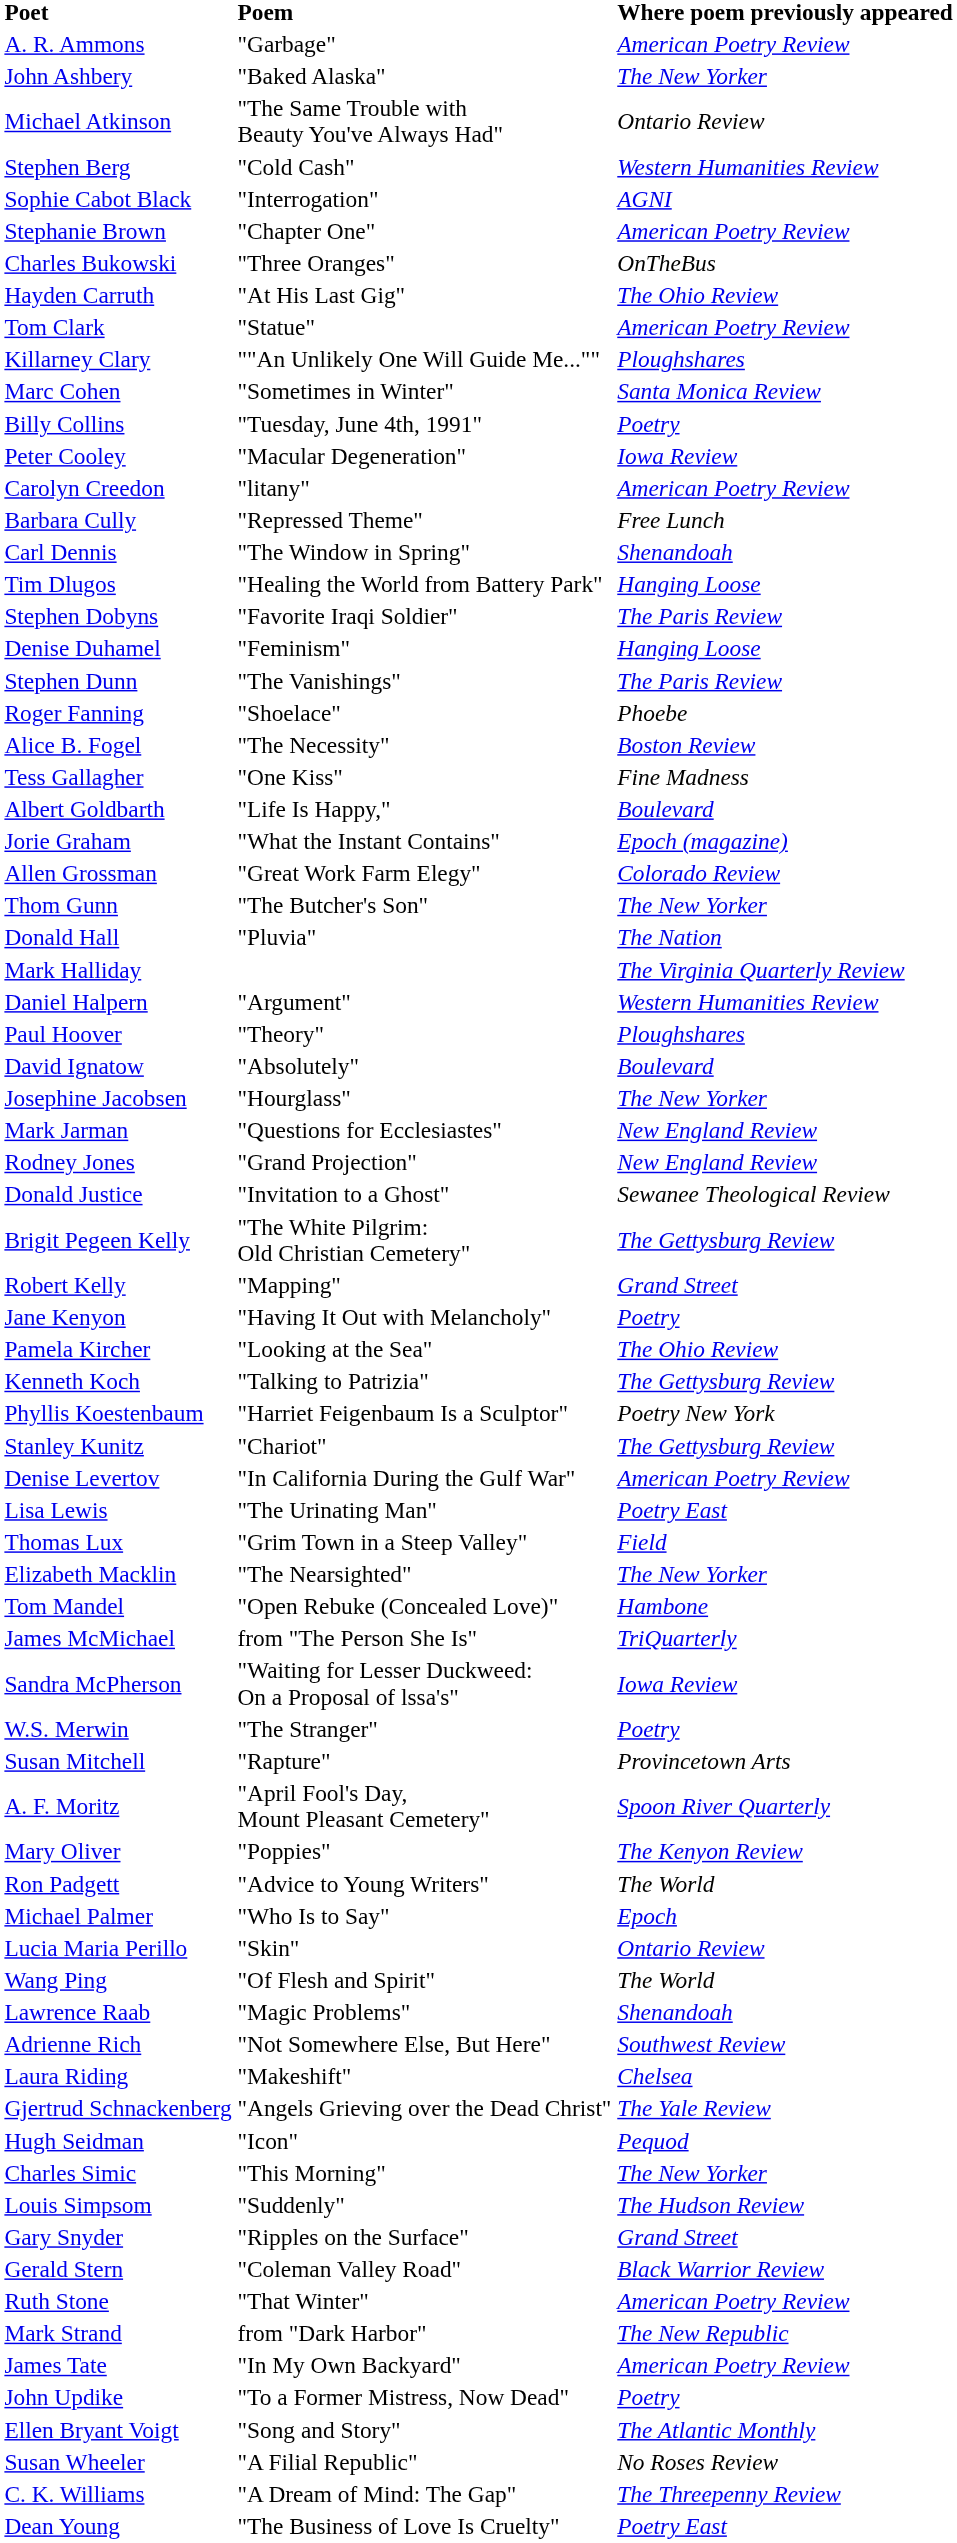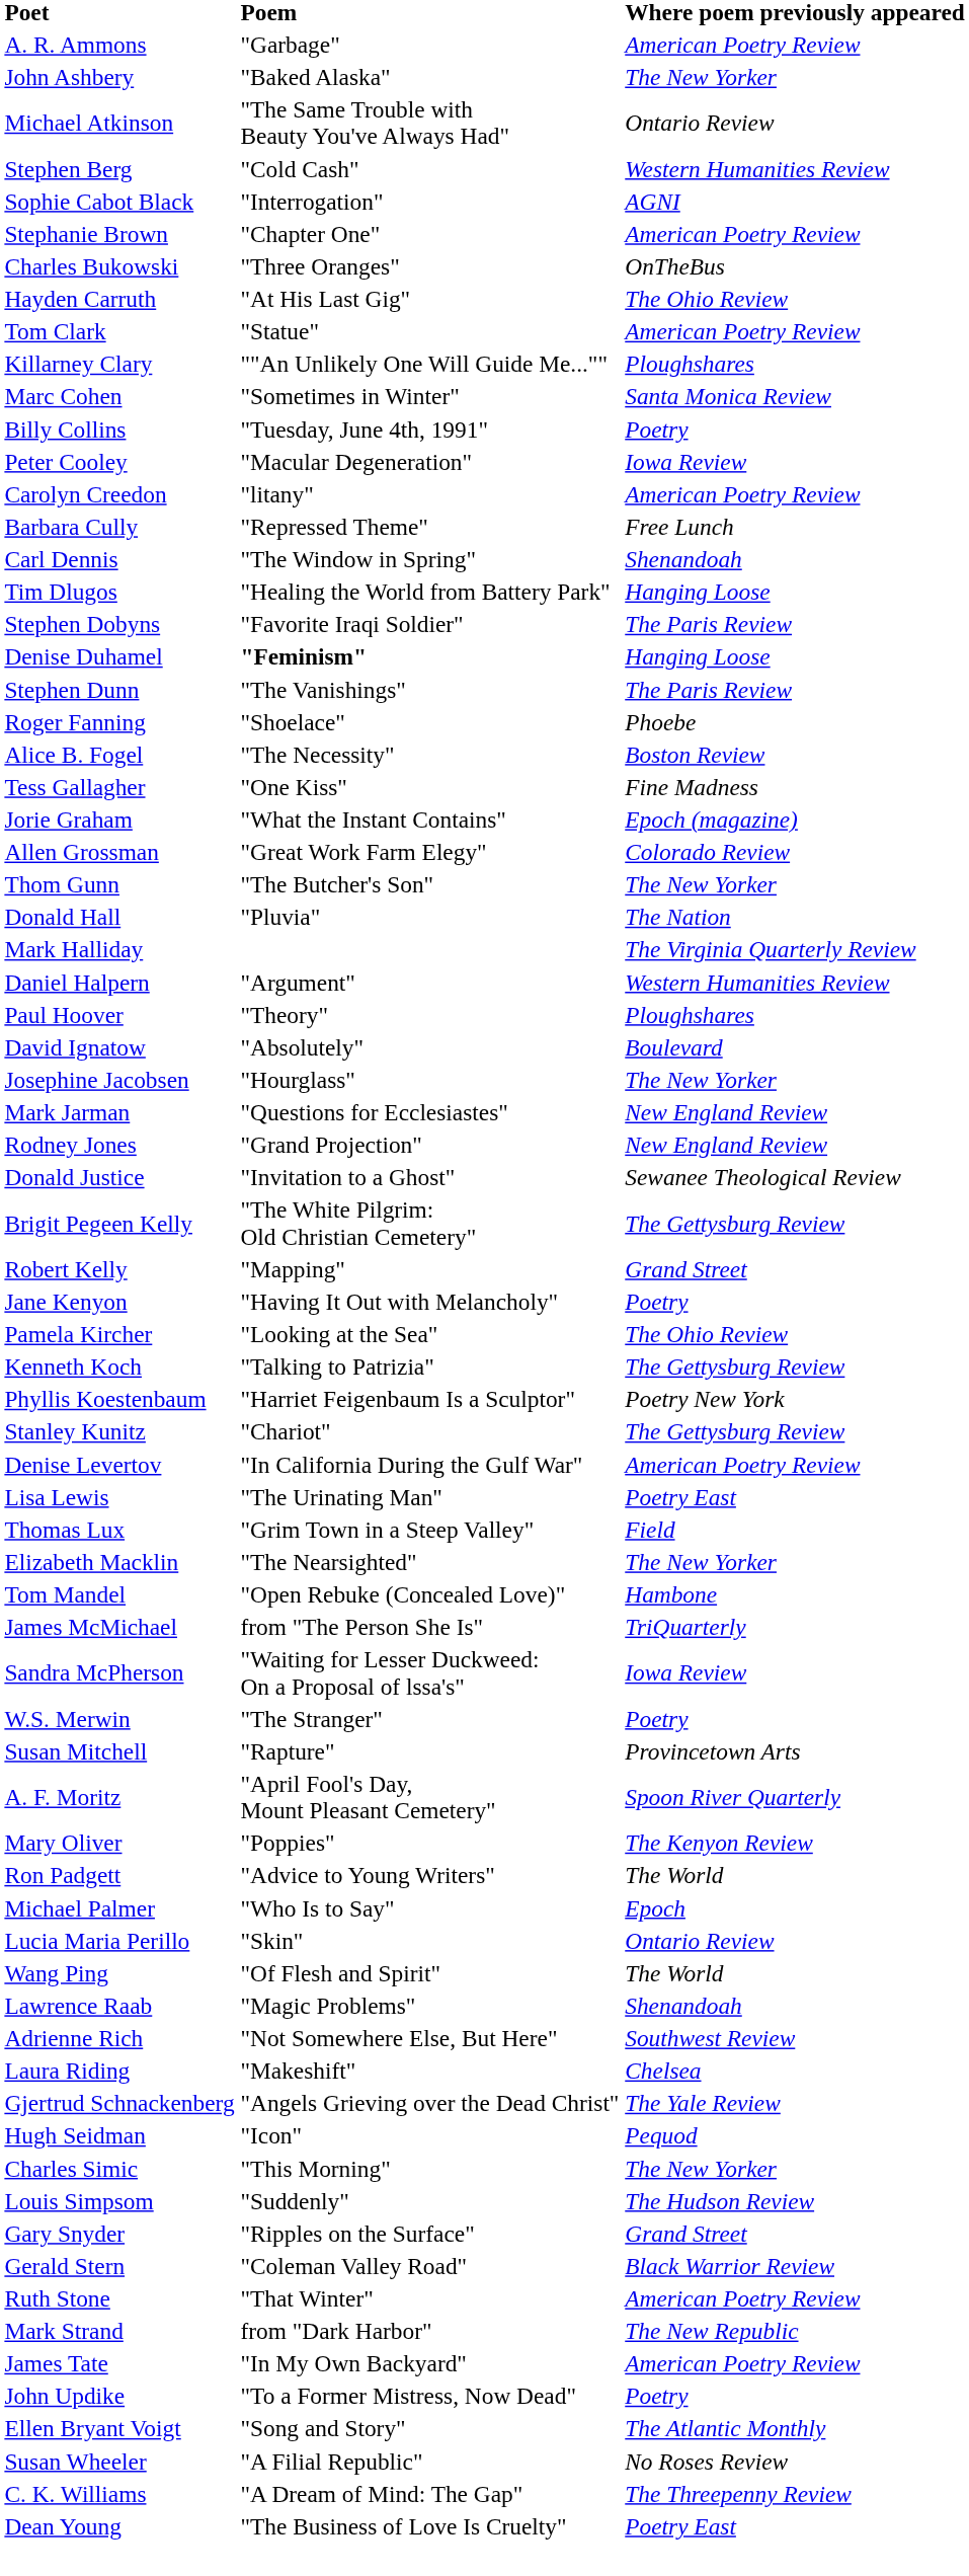 <table>
 <tr>
 <td><strong>Poet</strong></td>
 <td><strong>Poem</strong></td>
 <td><strong>Where poem previously appeared</strong></td>
 </tr>
 <tr>
 <td><a href='#'>A. R. Ammons</a></td>
 <td>"Garbage"</td>
 <td><em><a href='#'>American Poetry Review</a></em></td>
 </tr>
 <tr>
 <td><a href='#'>John Ashbery</a></td>
 <td>"Baked Alaska"</td>
 <td><em><a href='#'>The New Yorker</a></em></td>
 </tr>
 <tr>
 <td><a href='#'>Michael Atkinson</a></td>
 <td>"The Same Trouble with<br> Beauty You've Always Had"</td>
 <td><em>Ontario Review</em></td>
 </tr>
 <tr>
 <td><a href='#'>Stephen Berg</a></td>
 <td>"Cold Cash"</td>
 <td><em><a href='#'>Western Humanities Review</a></em></td>
 </tr>
 <tr>
 <td><a href='#'>Sophie Cabot Black</a></td>
 <td>"Interrogation"</td>
 <td><em><a href='#'>AGNI</a></em></td>
 </tr>
 <tr>
 <td><a href='#'>Stephanie Brown</a></td>
 <td>"Chapter One"</td>
 <td><em><a href='#'>American Poetry Review</a></em></td>
 </tr>
 <tr>
 <td><a href='#'>Charles Bukowski</a></td>
 <td>"Three Oranges"</td>
 <td><em>OnTheBus</em></td>
 </tr>
 <tr>
 <td><a href='#'>Hayden Carruth</a></td>
 <td>"At His Last Gig"</td>
 <td><em><a href='#'>The Ohio Review</a></em></td>
 </tr>
 <tr>
 <td><a href='#'>Tom Clark</a></td>
 <td>"Statue"</td>
 <td><em><a href='#'>American Poetry Review</a></em></td>
 </tr>
 <tr>
 <td><a href='#'>Killarney Clary</a></td>
 <td>""An Unlikely One Will Guide Me...""</td>
 <td><em><a href='#'>Ploughshares</a></em></td>
 </tr>
 <tr>
 <td><a href='#'>Marc Cohen</a></td>
 <td>"Sometimes in Winter"</td>
 <td><em><a href='#'>Santa Monica Review</a></em></td>
 </tr>
 <tr>
 <td><a href='#'>Billy Collins</a></td>
 <td>"Tuesday, June 4th, 1991"</td>
 <td><em><a href='#'>Poetry</a></em></td>
 </tr>
 <tr>
 <td><a href='#'>Peter Cooley</a></td>
 <td>"Macular Degeneration"</td>
 <td><em><a href='#'>Iowa Review</a></em></td>
 </tr>
 <tr>
 <td><a href='#'>Carolyn Creedon</a></td>
 <td>"litany"</td>
 <td><em><a href='#'>American Poetry Review</a></em></td>
 </tr>
 <tr>
 <td><a href='#'>Barbara Cully</a></td>
 <td>"Repressed Theme"</td>
 <td><em>Free Lunch</em></td>
 </tr>
 <tr>
 <td><a href='#'>Carl Dennis</a></td>
 <td>"The Window in Spring"</td>
 <td><em><a href='#'>Shenandoah</a></em></td>
 </tr>
 <tr>
 <td><a href='#'>Tim Dlugos</a></td>
 <td>"Healing the World from Battery Park"</td>
 <td><em><a href='#'>Hanging Loose</a></em></td>
 </tr>
 <tr>
 <td><a href='#'>Stephen Dobyns</a></td>
 <td>"Favorite Iraqi Soldier"</td>
 <td><em><a href='#'>The Paris Review</a></em></td>
 </tr>
 <tr>
 <td><a href='#'>Denise Duhamel</a></td>
-<td>"Feminism"</td>
+<td><strong>"Feminism"</strong></td>
 <td><em><a href='#'>Hanging Loose</a></em></td>
 </tr>
 <tr>
 <td><a href='#'>Stephen Dunn</a></td>
 <td>"The Vanishings"</td>
 <td><em><a href='#'>The Paris Review</a></em></td>
 </tr>
 <tr>
 <td><a href='#'>Roger Fanning</a></td>
 <td>"Shoelace"</td>
 <td><em>Phoebe</em></td>
 </tr>
 <tr>
 <td><a href='#'>Alice B. Fogel</a></td>
 <td>"The Necessity"</td>
 <td><em><a href='#'>Boston Review</a></em></td>
 </tr>
 <tr>
 <td><a href='#'>Tess Gallagher</a></td>
 <td>"One Kiss"</td>
 <td><em>Fine Madness</em></td>
-</tr>
-<tr>
-<td><a href='#'>Albert Goldbarth</a></td>
-<td>"Life Is Happy,"</td>
-<td><em><a href='#'>Boulevard</a></em></td>
 </tr>
 <tr>
 <td><a href='#'>Jorie Graham</a></td>
 <td>"What the Instant Contains"</td>
 <td><em><a href='#'>Epoch (magazine)</a></em></td>
 </tr>
 <tr>
 <td><a href='#'>Allen Grossman</a></td>
 <td>"Great Work Farm Elegy"</td>
 <td><em><a href='#'>Colorado Review</a></em></td>
 </tr>
 <tr>
 <td><a href='#'>Thom Gunn</a></td>
 <td>"The Butcher's Son"</td>
 <td><em><a href='#'>The New Yorker</a></em></td>
 </tr>
 <tr>
 <td><a href='#'>Donald Hall</a></td>
 <td>"Pluvia"</td>
 <td><em><a href='#'>The Nation</a></em></td>
 </tr>
 <tr>
 <td><a href='#'>Mark Halliday</a></td>
 <td></td>
 <td><em><a href='#'>The Virginia Quarterly Review</a></em></td>
 </tr>
 <tr>
 <td><a href='#'>Daniel Halpern</a></td>
 <td>"Argument"</td>
 <td><em><a href='#'>Western Humanities Review</a></em></td>
 </tr>
 <tr>
 <td><a href='#'>Paul Hoover</a></td>
 <td>"Theory"</td>
 <td><em><a href='#'>Ploughshares</a></em></td>
 </tr>
 <tr>
 <td><a href='#'>David Ignatow</a></td>
 <td>"Absolutely"</td>
 <td><em><a href='#'>Boulevard</a></em></td>
 </tr>
 <tr>
 <td><a href='#'>Josephine Jacobsen</a></td>
 <td>"Hourglass"</td>
 <td><em><a href='#'>The New Yorker</a></em></td>
 </tr>
 <tr>
 <td><a href='#'>Mark Jarman</a></td>
 <td>"Questions for Ecclesiastes"</td>
 <td><em><a href='#'>New England Review</a></em></td>
 </tr>
 <tr>
 <td><a href='#'>Rodney Jones</a></td>
 <td>"Grand Projection"</td>
 <td><em><a href='#'>New England Review</a></em></td>
 </tr>
 <tr>
 <td><a href='#'>Donald Justice</a></td>
 <td>"Invitation to a Ghost"</td>
 <td><em>Sewanee Theological Review</em></td>
 </tr>
 <tr>
 <td><a href='#'>Brigit Pegeen Kelly</a></td>
 <td>"The White Pilgrim:<br> Old Christian Cemetery"</td>
 <td><em><a href='#'>The Gettysburg Review</a></em></td>
 </tr>
 <tr>
 <td><a href='#'>Robert Kelly</a></td>
 <td>"Mapping"</td>
 <td><em><a href='#'>Grand Street</a></em></td>
 </tr>
 <tr>
 <td><a href='#'>Jane Kenyon</a></td>
 <td>"Having It Out with Melancholy"</td>
 <td><em><a href='#'>Poetry</a></em></td>
 </tr>
 <tr>
 <td><a href='#'>Pamela Kircher</a></td>
 <td>"Looking at the Sea"</td>
 <td><em><a href='#'>The Ohio Review</a></em></td>
 </tr>
 <tr>
 <td><a href='#'>Kenneth Koch</a></td>
 <td>"Talking to Patrizia"</td>
 <td><em><a href='#'>The Gettysburg Review</a></em></td>
 </tr>
 <tr>
 <td><a href='#'>Phyllis Koestenbaum</a></td>
 <td>"Harriet Feigenbaum Is a Sculptor"</td>
 <td><em>Poetry New York</em></td>
 </tr>
 <tr>
 <td><a href='#'>Stanley Kunitz</a></td>
 <td>"Chariot"</td>
 <td><em><a href='#'>The Gettysburg Review</a></em></td>
 </tr>
 <tr>
 <td><a href='#'>Denise Levertov</a></td>
 <td>"In California During the Gulf War"</td>
 <td><em><a href='#'>American Poetry Review</a></em></td>
 </tr>
 <tr>
 <td><a href='#'>Lisa Lewis</a></td>
 <td>"The Urinating Man"</td>
 <td><em><a href='#'>Poetry East</a></em></td>
 </tr>
 <tr>
 <td><a href='#'>Thomas Lux</a></td>
 <td>"Grim Town in a Steep Valley"</td>
 <td><em><a href='#'>Field</a></em></td>
 </tr>
 <tr>
 <td><a href='#'>Elizabeth Macklin</a></td>
 <td>"The Nearsighted"</td>
 <td><em><a href='#'>The New Yorker</a></em></td>
 </tr>
 <tr>
 <td><a href='#'>Tom Mandel</a></td>
 <td>"Open Rebuke (Concealed Love)"</td>
 <td><em><a href='#'>Hambone</a></em></td>
 </tr>
 <tr>
 <td><a href='#'>James McMichael</a></td>
 <td>from "The Person She Is"</td>
 <td><em><a href='#'>TriQuarterly</a></em></td>
 </tr>
 <tr>
 <td><a href='#'>Sandra McPherson</a></td>
 <td>"Waiting for Lesser Duckweed:<br> On a Proposal of lssa's"</td>
 <td><em><a href='#'>Iowa Review</a></em></td>
 </tr>
 <tr>
 <td><a href='#'>W.S. Merwin</a></td>
 <td>"The Stranger"</td>
 <td><em><a href='#'>Poetry</a></em></td>
 </tr>
 <tr>
 <td><a href='#'>Susan Mitchell</a></td>
 <td>"Rapture"</td>
 <td><em>Provincetown Arts</em></td>
 </tr>
 <tr>
 <td><a href='#'>A. F. Moritz</a></td>
 <td>"April Fool's Day,<br> Mount Pleasant Cemetery"</td>
 <td><em><a href='#'>Spoon River Quarterly</a></em></td>
 </tr>
 <tr>
 <td><a href='#'>Mary Oliver</a></td>
 <td>"Poppies"</td>
 <td><em><a href='#'>The Kenyon Review</a></em></td>
 </tr>
 <tr>
 <td><a href='#'>Ron Padgett</a></td>
 <td>"Advice to Young Writers"</td>
 <td><em>The World</em></td>
 </tr>
 <tr>
 <td><a href='#'>Michael Palmer</a></td>
 <td>"Who Is to Say"</td>
 <td><em><a href='#'>Epoch</a></em></td>
 </tr>
 <tr>
 <td><a href='#'>Lucia Maria Perillo</a></td>
 <td>"Skin"</td>
 <td><em><a href='#'>Ontario Review</a></em></td>
 </tr>
 <tr>
 <td><a href='#'>Wang Ping</a></td>
 <td>"Of Flesh and Spirit"</td>
 <td><em>The World</em></td>
 </tr>
 <tr>
 <td><a href='#'>Lawrence Raab</a></td>
 <td>"Magic Problems"</td>
 <td><em><a href='#'>Shenandoah</a></em></td>
 </tr>
 <tr>
 <td><a href='#'>Adrienne Rich</a></td>
 <td>"Not Somewhere Else, But Here"</td>
 <td><em><a href='#'>Southwest Review</a></em></td>
 </tr>
 <tr>
 <td><a href='#'>Laura Riding</a></td>
 <td>"Makeshift"</td>
 <td><em><a href='#'>Chelsea</a></em></td>
 </tr>
 <tr>
 <td><a href='#'>Gjertrud Schnackenberg</a></td>
 <td>"Angels Grieving over the Dead Christ"</td>
 <td><em><a href='#'>The Yale Review</a></em></td>
 </tr>
 <tr>
 <td><a href='#'>Hugh Seidman</a></td>
 <td>"Icon"</td>
 <td><em><a href='#'>Pequod</a></em></td>
 </tr>
 <tr>
 <td><a href='#'>Charles Simic</a></td>
 <td>"This Morning"</td>
 <td><em><a href='#'>The New Yorker</a></em></td>
 </tr>
 <tr>
 <td><a href='#'>Louis Simpsom</a></td>
 <td>"Suddenly"</td>
 <td><em><a href='#'>The Hudson Review</a></em></td>
 </tr>
 <tr>
 <td><a href='#'>Gary Snyder</a></td>
 <td>"Ripples on the Surface"</td>
 <td><em><a href='#'>Grand Street</a></em></td>
 </tr>
 <tr>
 <td><a href='#'>Gerald Stern</a></td>
 <td>"Coleman Valley Road"</td>
 <td><em><a href='#'>Black Warrior Review</a></em></td>
 </tr>
 <tr>
 <td><a href='#'>Ruth Stone</a></td>
 <td>"That Winter"</td>
 <td><em><a href='#'>American Poetry Review</a></em></td>
 </tr>
 <tr>
 <td><a href='#'>Mark Strand</a></td>
 <td>from "Dark Harbor"</td>
 <td><em><a href='#'>The New Republic</a></em></td>
 </tr>
 <tr>
 <td><a href='#'>James Tate</a></td>
 <td>"In My Own Backyard"</td>
 <td><em><a href='#'>American Poetry Review</a></em></td>
 </tr>
 <tr>
 <td><a href='#'>John Updike</a></td>
 <td>"To a Former Mistress, Now Dead"</td>
 <td><em><a href='#'>Poetry</a></em></td>
 </tr>
 <tr>
 <td><a href='#'>Ellen Bryant Voigt</a></td>
 <td>"Song and Story"</td>
 <td><em><a href='#'>The Atlantic Monthly</a></em></td>
 </tr>
 <tr>
 <td><a href='#'>Susan Wheeler</a></td>
 <td>"A Filial Republic"</td>
 <td><em>No Roses Review</em></td>
 </tr>
 <tr>
 <td><a href='#'>C. K. Williams</a></td>
 <td>"A Dream of Mind: The Gap"</td>
 <td><em><a href='#'>The Threepenny Review</a></em></td>
 </tr>
 <tr>
 <td><a href='#'>Dean Young</a></td>
 <td>"The Business of Love Is Cruelty"</td>
 <td><em><a href='#'>Poetry East</a></em></td>
 </tr>
 <tr>
 </tr>
 </table>
